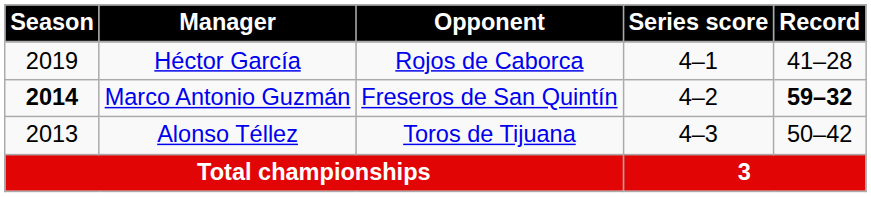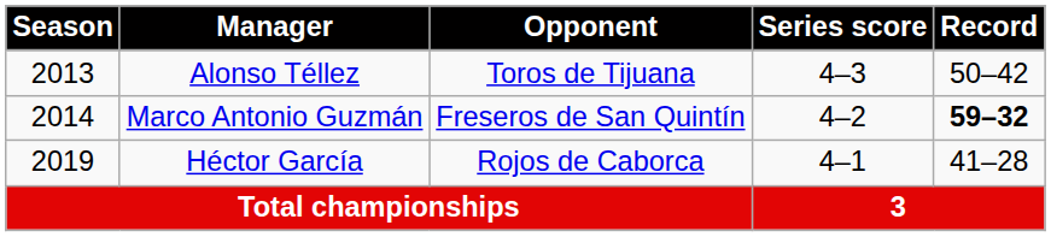 <table class="wikitable plainrowheaders sortable" style="text-align:center;">
 <tr>
 <th scope="col" style="background-color:#010000; color:#FFFFFF;">Season</th>
 <th scope="col" style="background-color:#010000; color:#FFFFFF;">Manager</th>
 <th scope="col" style="background-color:#010000; color:#FFFFFF;">Opponent</th>
 <th scope="col" style="background-color:#010000; color:#FFFFFF;">Series score</th>
 <th scope="col" style="background-color:#010000; color:#FFFFFF;">Record</th>
 </tr>
 <tr>
+<td>2013</td>
+<td><a href='#'>Alonso Téllez</a></td>
+<td><a href='#'>Toros de Tijuana</a></td>
+<td>4–3</td>
+<td>50–42</td>
+</tr>
+<tr>
+<td>2014</td>
+<td><a href='#'>Marco Antonio Guzmán</a></td>
+<td><a href='#'>Freseros de San Quintín</a></td>
+<td>4–2</td>
+<td><strong>59–32</strong></td>
+</tr>
+<tr>
 <td>2019</td>
 <td><a href='#'>Héctor García</a></td>
 <td><a href='#'>Rojos de Caborca</a></td>
 <td>4–1</td>
 <td>41–28</td>
 </tr>
-<tr>
-<td><strong>2014</strong></td>
-<td><a href='#'>Marco Antonio Guzmán</a></td>
-<td><a href='#'>Freseros de San Quintín</a></td>
-<td>4–2</td>
-<td><strong>59–32</strong></td>
-</tr>
-<tr>
-<td>2013</td>
-<td><a href='#'>Alonso Téllez</a></td>
-<td><a href='#'>Toros de Tijuana</a></td>
-<td>4–3</td>
-<td>50–42</td>
-</tr>
 <tr style="text-align:center; background-color:#E20505; color:#FFFFFF;">
 <td colspan="3"><strong>Total championships</strong></td>
 <td colspan="2"><strong>3</strong></td>
 </tr>
 </table>
